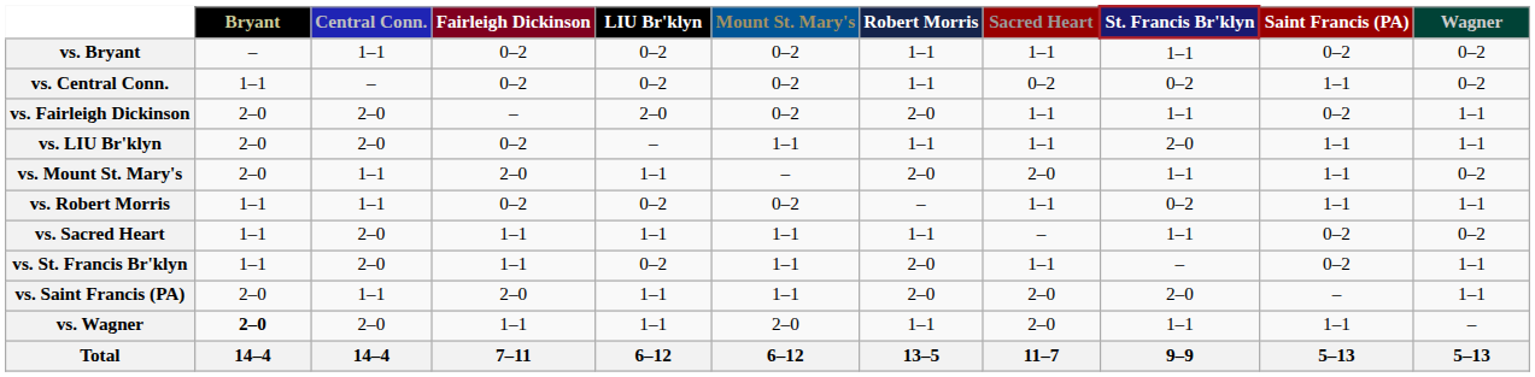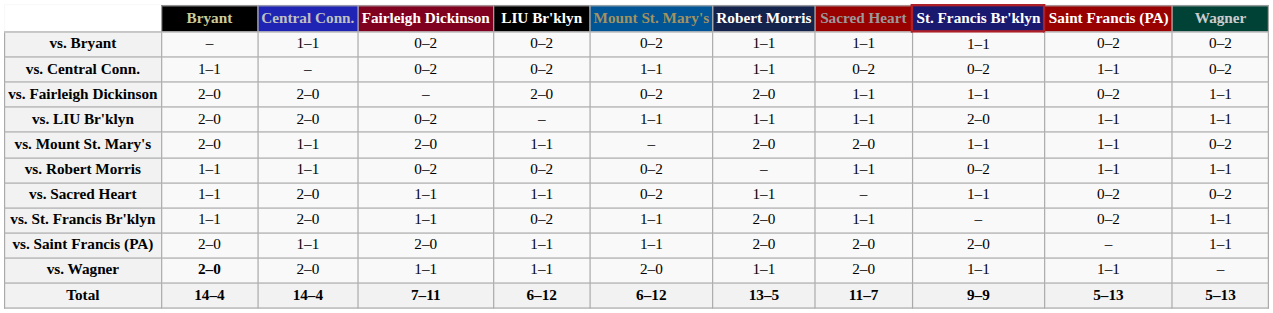 <table class="wikitable" style="white-space:nowrap;font-size:80%;">
 <tr>
 <th colspan=1 style="background:white; border-top-style:hidden; border-left-style:hidden;"   width=75> </th>
 <th style="background:#000000; color:#CCCC99;"  width=75>Bryant</th>
 <th style="background:#1F24B4; color:#C0C0C0;"  width=75>Central Conn.</th>
 <th style="background:#800020; color:#FFFFFF;"  width=75>Fairleigh Dickinson</th>
 <th style="background:#000000; color:#FFFFFF;"  width=75>LIU Br'klyn</th>
 <th style="background:#005596; color:#A29161;"  width=75>Mount St. Mary's</th>
 <th style="background:#14234B; color:#FFFFFF;"  width=75>Robert Morris</th>
 <th style="background:#990000; color:#999999;"  width=75>Sacred Heart</th>
 <th style="background:#191970; border: 2px solid #AE2029;;color:#FFFFFF;" width=75>St. Francis Br'klyn</th>
 <th style="background:#990000; color:#FFFFFF;"  width=75>Saint Francis (PA)</th>
 <th style="background:#004236; color:#CCCCCC;"  width=75>Wagner</th>
 </tr>
 <tr style="text-align:center;">
 <th>vs. Bryant</th>
 <td>–</td>
 <td>1–1</td>
 <td>0–2</td>
 <td>0–2</td>
 <td>0–2</td>
 <td>1–1</td>
 <td>1–1</td>
 <td>1–1</td>
 <td>0–2</td>
 <td>0–2</td>
 </tr>
 <tr style="text-align:center;">
 <th>vs. Central Conn.</th>
 <td>1–1</td>
 <td>–</td>
 <td>0–2</td>
 <td>0–2</td>
-<td>0–2</td>
+<td>1–1</td>
 <td>1–1</td>
 <td>0–2</td>
 <td>0–2</td>
 <td>1–1</td>
 <td>0–2</td>
 </tr>
 <tr style="text-align:center;">
 <th>vs. Fairleigh Dickinson</th>
 <td>2–0</td>
 <td>2–0</td>
 <td>–</td>
 <td>2–0</td>
 <td>0–2</td>
 <td>2–0</td>
 <td>1–1</td>
 <td>1–1</td>
 <td>0–2</td>
 <td>1–1</td>
 </tr>
 <tr style="text-align:center;">
 <th>vs. LIU Br'klyn</th>
 <td>2–0</td>
 <td>2–0</td>
 <td>0–2</td>
 <td>–</td>
 <td>1–1</td>
 <td>1–1</td>
 <td>1–1</td>
 <td>2–0</td>
 <td>1–1</td>
 <td>1–1</td>
 </tr>
 <tr style="text-align:center;">
 <th>vs. Mount St. Mary's</th>
 <td>2–0</td>
 <td>1–1</td>
 <td>2–0</td>
 <td>1–1</td>
 <td>–</td>
 <td>2–0</td>
 <td>2–0</td>
 <td>1–1</td>
 <td>1–1</td>
 <td>0–2</td>
 </tr>
 <tr style="text-align:center;">
 <th>vs. Robert Morris</th>
 <td>1–1</td>
 <td>1–1</td>
 <td>0–2</td>
 <td>0–2</td>
 <td>0–2</td>
 <td>–</td>
 <td>1–1</td>
 <td>0–2</td>
 <td>1–1</td>
 <td>1–1</td>
 </tr>
 <tr style="text-align:center;">
 <th>vs. Sacred Heart</th>
 <td>1–1</td>
 <td>2–0</td>
 <td>1–1</td>
 <td>1–1</td>
-<td>1–1</td>
+<td>0–2</td>
 <td>1–1</td>
 <td>–</td>
 <td>1–1</td>
 <td>0–2</td>
 <td>0–2</td>
 </tr>
 <tr style="text-align:center;">
 <th>vs. St. Francis Br'klyn</th>
 <td>1–1</td>
 <td>2–0</td>
 <td>1–1</td>
 <td>0–2</td>
 <td>1–1</td>
 <td>2–0</td>
 <td>1–1</td>
 <td>–</td>
 <td>0–2</td>
 <td>1–1</td>
 </tr>
 <tr style="text-align:center;">
 <th>vs. Saint Francis (PA)</th>
 <td>2–0</td>
 <td>1–1</td>
 <td>2–0</td>
 <td>1–1</td>
 <td>1–1</td>
 <td>2–0</td>
 <td>2–0</td>
 <td>2–0</td>
 <td>–</td>
 <td>1–1</td>
 </tr>
 <tr style="text-align:center;">
 <th>vs. Wagner</th>
 <td><strong>2–0</strong></td>
 <td>2–0</td>
 <td>1–1</td>
 <td>1–1</td>
 <td>2–0</td>
 <td>1–1</td>
 <td>2–0</td>
 <td>1–1</td>
 <td>1–1</td>
 <td>–<br></td>
 </tr>
 <tr style="text-align:center;">
 <th>Total</th>
 <th>14–4</th>
 <th>14–4</th>
 <th>7–11</th>
 <th>6–12</th>
 <th>6–12</th>
 <th>13–5</th>
 <th>11–7</th>
 <th>9–9</th>
 <th>5–13</th>
 <th>5–13</th>
 </tr>
 </table>
